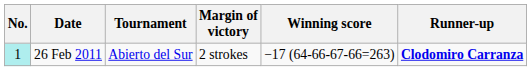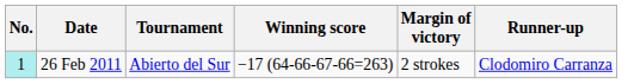 <table class="wikitable" style="font-size:95%;">
 <tr>
 <th>No.</th>
 <th>Date</th>
 <th>Tournament</th>
+<th>Winning score</th>
 <th>Margin of<br>victory</th>
-<th>Winning score</th>
 <th>Runner-up</th>
 </tr>
 <tr>
 <td align=center style="background: paleturquoise;">1</td>
 <td align=right>26 Feb <a href='#'>2011</a></td>
 <td><a href='#'>Abierto del Sur</a></td>
+<td>−17 (64-66-67-66=263)</td>
 <td>2 strokes</td>
-<td>−17 (64-66-67-66=263)</td>
-<td><strong> <a href='#'>Clodomiro Carranza</a></strong></td>
+<td> <a href='#'>Clodomiro Carranza</a></td>
 </tr>
 </table>
